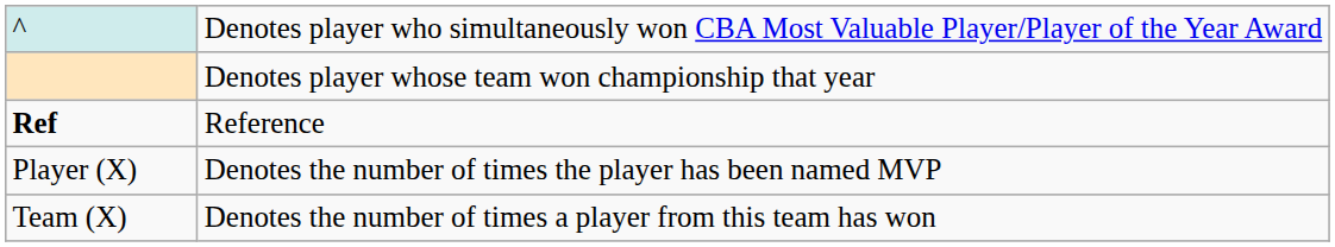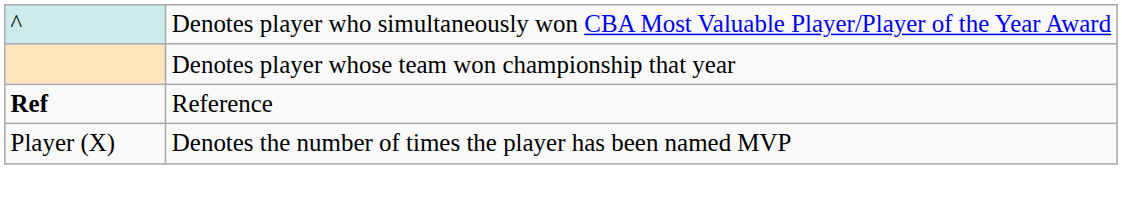 <table class="wikitable">
 <tr>
 <td style="background-color:#CFECEC; border:1px solid #aaaaaa; width:6em">^</td>
 <td>Denotes player who simultaneously won <a href='#'>CBA Most Valuable Player/Player of the Year Award</a></td>
 </tr>
 <tr>
 <td style="background-color:#FFE6BD; border:1px solid #aaaaaa; width:6em"></td>
 <td>Denotes player whose team won championship that year</td>
 </tr>
 <tr>
 <td><strong>Ref</strong></td>
 <td>Reference</td>
 </tr>
 <tr>
 <td>Player (X)</td>
 <td>Denotes the number of times the player has been named MVP</td>
 </tr>
-<tr>
-<td>Team (X)</td>
-<td>Denotes the number of times a player from this team has won</td>
-</tr>
 </table>
